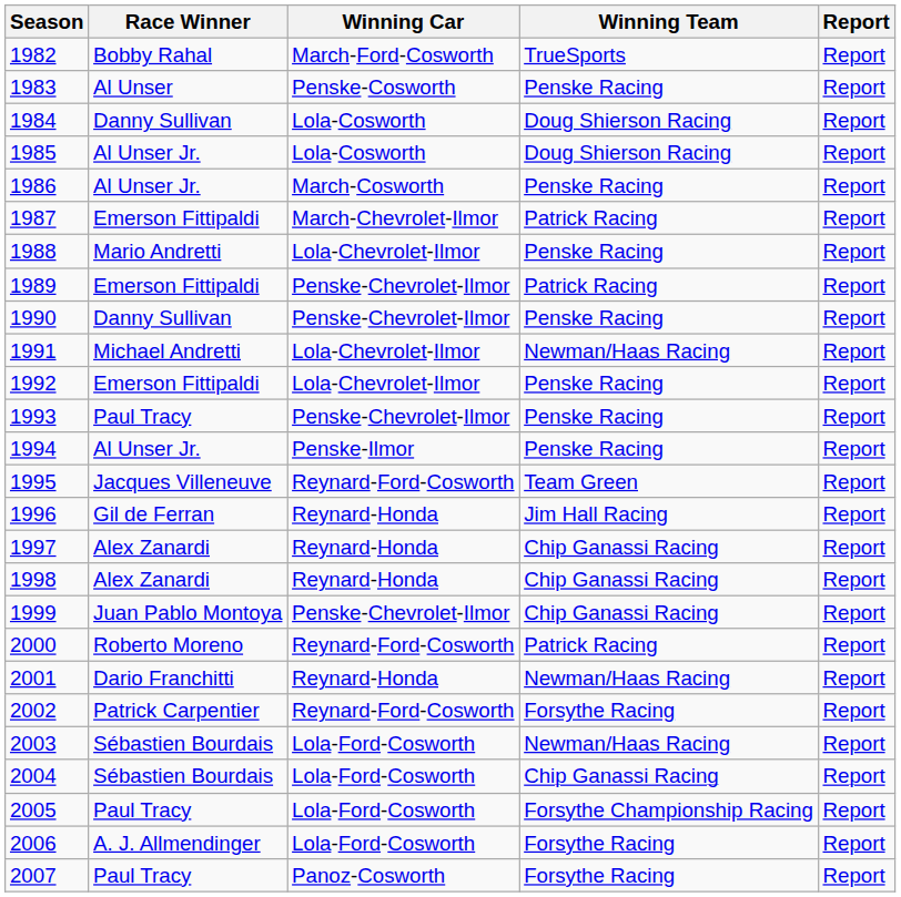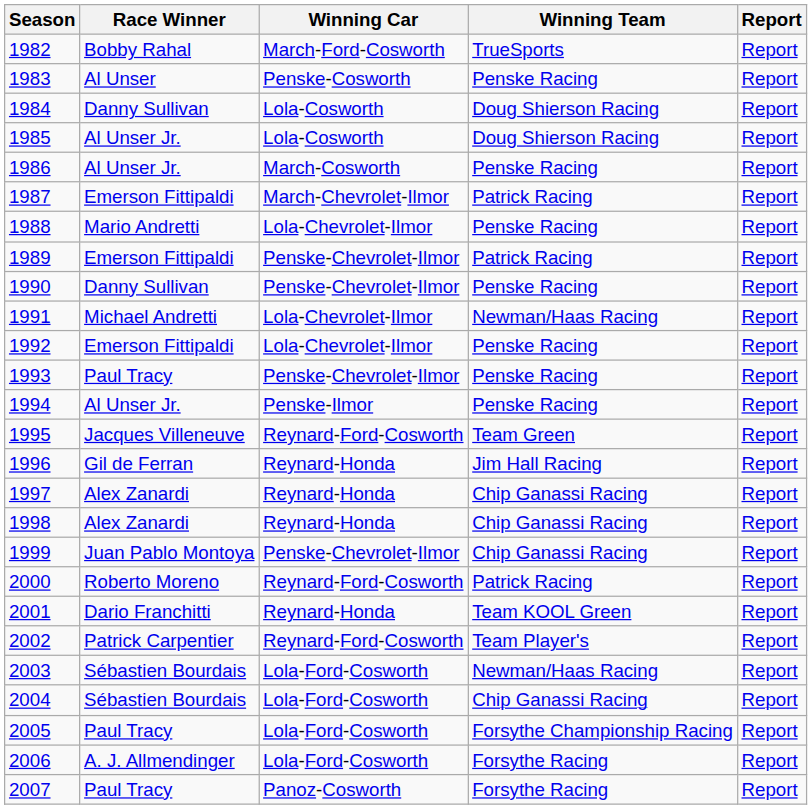 <table class="wikitable" style="font-size: 95%;">
 <tr>
 <th>Season</th>
 <th>Race Winner</th>
 <th>Winning Car</th>
 <th>Winning Team</th>
 <th>Report</th>
 </tr>
 <tr>
 <td><a href='#'>1982</a></td>
 <td> <a href='#'>Bobby Rahal</a></td>
 <td><a href='#'>March</a>-<a href='#'>Ford</a>-<a href='#'>Cosworth</a></td>
 <td><a href='#'>TrueSports</a></td>
 <td><a href='#'>Report</a></td>
 </tr>
 <tr>
 <td><a href='#'>1983</a></td>
 <td> <a href='#'>Al Unser</a></td>
 <td><a href='#'>Penske</a>-<a href='#'>Cosworth</a></td>
 <td><a href='#'>Penske Racing</a></td>
 <td><a href='#'>Report</a></td>
 </tr>
 <tr>
 <td><a href='#'>1984</a></td>
 <td> <a href='#'>Danny Sullivan</a></td>
 <td><a href='#'>Lola</a>-<a href='#'>Cosworth</a></td>
 <td><a href='#'>Doug Shierson Racing</a></td>
 <td><a href='#'>Report</a></td>
 </tr>
 <tr>
 <td><a href='#'>1985</a></td>
 <td> <a href='#'>Al Unser Jr.</a></td>
 <td><a href='#'>Lola</a>-<a href='#'>Cosworth</a></td>
 <td><a href='#'>Doug Shierson Racing</a></td>
 <td><a href='#'>Report</a></td>
 </tr>
 <tr>
 <td><a href='#'>1986</a></td>
 <td> <a href='#'>Al Unser Jr.</a></td>
 <td><a href='#'>March</a>-<a href='#'>Cosworth</a></td>
 <td><a href='#'>Penske Racing</a></td>
 <td><a href='#'>Report</a></td>
 </tr>
 <tr>
 <td><a href='#'>1987</a></td>
 <td> <a href='#'>Emerson Fittipaldi</a></td>
 <td><a href='#'>March</a>-<a href='#'>Chevrolet</a>-<a href='#'>Ilmor</a></td>
 <td><a href='#'>Patrick Racing</a></td>
 <td><a href='#'>Report</a></td>
 </tr>
 <tr>
 <td><a href='#'>1988</a></td>
 <td> <a href='#'>Mario Andretti</a></td>
 <td><a href='#'>Lola</a>-<a href='#'>Chevrolet</a>-<a href='#'>Ilmor</a></td>
 <td><a href='#'>Penske Racing</a></td>
 <td><a href='#'>Report</a></td>
 </tr>
 <tr>
 <td><a href='#'>1989</a></td>
 <td> <a href='#'>Emerson Fittipaldi</a></td>
 <td><a href='#'>Penske</a>-<a href='#'>Chevrolet</a>-<a href='#'>Ilmor</a></td>
 <td><a href='#'>Patrick Racing</a></td>
 <td><a href='#'>Report</a></td>
 </tr>
 <tr>
 <td><a href='#'>1990</a></td>
 <td> <a href='#'>Danny Sullivan</a></td>
 <td><a href='#'>Penske</a>-<a href='#'>Chevrolet</a>-<a href='#'>Ilmor</a></td>
 <td><a href='#'>Penske Racing</a></td>
 <td><a href='#'>Report</a></td>
 </tr>
 <tr>
 <td><a href='#'>1991</a></td>
 <td> <a href='#'>Michael Andretti</a></td>
 <td><a href='#'>Lola</a>-<a href='#'>Chevrolet</a>-<a href='#'>Ilmor</a></td>
 <td><a href='#'>Newman/Haas Racing</a></td>
 <td><a href='#'>Report</a></td>
 </tr>
 <tr>
 <td><a href='#'>1992</a></td>
 <td> <a href='#'>Emerson Fittipaldi</a></td>
 <td><a href='#'>Lola</a>-<a href='#'>Chevrolet</a>-<a href='#'>Ilmor</a></td>
 <td><a href='#'>Penske Racing</a></td>
 <td><a href='#'>Report</a></td>
 </tr>
 <tr>
 <td><a href='#'>1993</a></td>
 <td> <a href='#'>Paul Tracy</a></td>
 <td><a href='#'>Penske</a>-<a href='#'>Chevrolet</a>-<a href='#'>Ilmor</a></td>
 <td><a href='#'>Penske Racing</a></td>
 <td><a href='#'>Report</a></td>
 </tr>
 <tr>
 <td><a href='#'>1994</a></td>
 <td> <a href='#'>Al Unser Jr.</a></td>
 <td><a href='#'>Penske</a>-<a href='#'>Ilmor</a></td>
 <td><a href='#'>Penske Racing</a></td>
 <td><a href='#'>Report</a></td>
 </tr>
 <tr>
 <td><a href='#'>1995</a></td>
 <td> <a href='#'>Jacques Villeneuve</a></td>
 <td><a href='#'>Reynard</a>-<a href='#'>Ford</a>-<a href='#'>Cosworth</a></td>
 <td><a href='#'>Team Green</a></td>
 <td><a href='#'>Report</a></td>
 </tr>
 <tr>
 <td><a href='#'>1996</a></td>
 <td> <a href='#'>Gil de Ferran</a></td>
 <td><a href='#'>Reynard</a>-<a href='#'>Honda</a></td>
 <td><a href='#'>Jim Hall Racing</a></td>
 <td><a href='#'>Report</a></td>
 </tr>
 <tr>
 <td><a href='#'>1997</a></td>
 <td> <a href='#'>Alex Zanardi</a></td>
 <td><a href='#'>Reynard</a>-<a href='#'>Honda</a></td>
 <td><a href='#'>Chip Ganassi Racing</a></td>
 <td><a href='#'>Report</a></td>
 </tr>
 <tr>
 <td><a href='#'>1998</a></td>
 <td> <a href='#'>Alex Zanardi</a></td>
 <td><a href='#'>Reynard</a>-<a href='#'>Honda</a></td>
 <td><a href='#'>Chip Ganassi Racing</a></td>
 <td><a href='#'>Report</a></td>
 </tr>
 <tr>
 <td><a href='#'>1999</a></td>
 <td> <a href='#'>Juan Pablo Montoya</a></td>
 <td><a href='#'>Penske</a>-<a href='#'>Chevrolet</a>-<a href='#'>Ilmor</a></td>
 <td><a href='#'>Chip Ganassi Racing</a></td>
 <td><a href='#'>Report</a></td>
 </tr>
 <tr>
 <td><a href='#'>2000</a></td>
 <td> <a href='#'>Roberto Moreno</a></td>
 <td><a href='#'>Reynard</a>-<a href='#'>Ford</a>-<a href='#'>Cosworth</a></td>
 <td><a href='#'>Patrick Racing</a></td>
 <td><a href='#'>Report</a></td>
 </tr>
 <tr>
 <td><a href='#'>2001</a></td>
 <td> <a href='#'>Dario Franchitti</a></td>
 <td><a href='#'>Reynard</a>-<a href='#'>Honda</a></td>
-<td><a href='#'>Newman/Haas Racing</a></td>
+<td><a href='#'>Team KOOL Green</a></td>
 <td><a href='#'>Report</a></td>
 </tr>
 <tr>
 <td><a href='#'>2002</a></td>
 <td> <a href='#'>Patrick Carpentier</a></td>
 <td><a href='#'>Reynard</a>-<a href='#'>Ford</a>-<a href='#'>Cosworth</a></td>
-<td><a href='#'>Forsythe Racing</a></td>
+<td><a href='#'>Team Player's</a></td>
 <td><a href='#'>Report</a></td>
 </tr>
 <tr>
 <td><a href='#'>2003</a></td>
 <td> <a href='#'>Sébastien Bourdais</a></td>
 <td><a href='#'>Lola</a>-<a href='#'>Ford</a>-<a href='#'>Cosworth</a></td>
 <td><a href='#'>Newman/Haas Racing</a></td>
 <td><a href='#'>Report</a></td>
 </tr>
 <tr>
 <td><a href='#'>2004</a></td>
 <td> <a href='#'>Sébastien Bourdais</a></td>
 <td><a href='#'>Lola</a>-<a href='#'>Ford</a>-<a href='#'>Cosworth</a></td>
 <td><a href='#'>Chip Ganassi Racing</a></td>
 <td><a href='#'>Report</a></td>
 </tr>
 <tr>
 <td><a href='#'>2005</a></td>
 <td> <a href='#'>Paul Tracy</a></td>
 <td><a href='#'>Lola</a>-<a href='#'>Ford</a>-<a href='#'>Cosworth</a></td>
 <td><a href='#'>Forsythe Championship Racing</a></td>
 <td><a href='#'>Report</a></td>
 </tr>
 <tr>
 <td><a href='#'>2006</a></td>
 <td> <a href='#'>A. J. Allmendinger</a></td>
 <td><a href='#'>Lola</a>-<a href='#'>Ford</a>-<a href='#'>Cosworth</a></td>
 <td><a href='#'>Forsythe Racing</a></td>
 <td><a href='#'>Report</a></td>
 </tr>
 <tr>
 <td><a href='#'>2007</a></td>
 <td> <a href='#'>Paul Tracy</a></td>
 <td><a href='#'>Panoz</a>-<a href='#'>Cosworth</a></td>
 <td><a href='#'>Forsythe Racing</a></td>
 <td><a href='#'>Report</a></td>
 </tr>
 </table>
